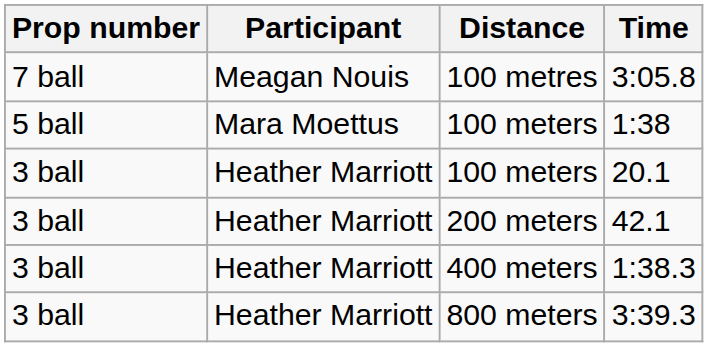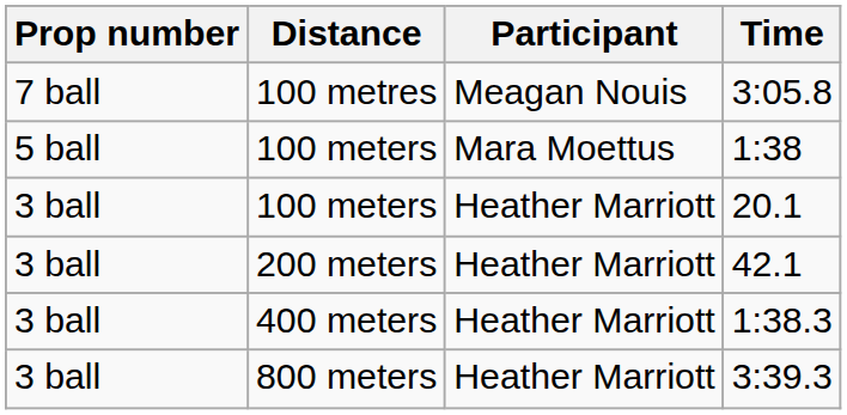 <table class="wikitable">
 <tr>
 <th>Prop number</th>
+<th>Distance</th>
 <th>Participant</th>
-<th>Distance</th>
 <th>Time</th>
 </tr>
 <tr>
 <td>7 ball</td>
+<td>100 metres</td>
 <td>Meagan Nouis</td>
-<td>100 metres</td>
 <td>3:05.8</td>
 </tr>
 <tr>
 <td>5 ball</td>
+<td>100 meters</td>
 <td>Mara Moettus</td>
-<td>100 meters</td>
 <td>1:38</td>
 </tr>
 <tr>
 <td>3 ball</td>
+<td>100 meters</td>
 <td>Heather Marriott</td>
-<td>100 meters</td>
 <td>20.1</td>
 </tr>
 <tr>
 <td>3 ball</td>
+<td>200 meters</td>
 <td>Heather Marriott</td>
-<td>200 meters</td>
 <td>42.1</td>
 </tr>
 <tr>
 <td>3 ball</td>
+<td>400 meters</td>
 <td>Heather Marriott</td>
-<td>400 meters</td>
 <td>1:38.3</td>
 </tr>
 <tr>
 <td>3 ball</td>
+<td>800 meters</td>
 <td>Heather Marriott</td>
-<td>800 meters</td>
 <td>3:39.3</td>
 </tr>
 </table>
